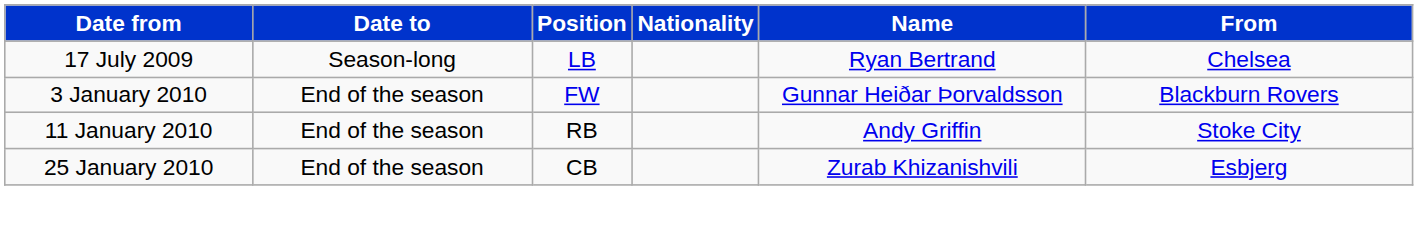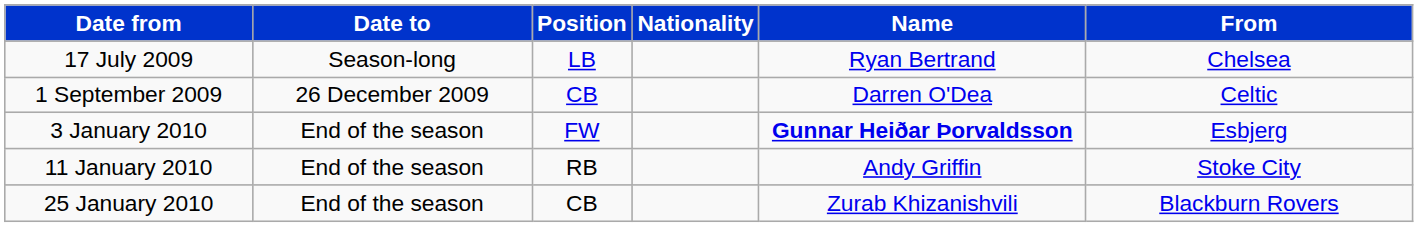 <table class="wikitable"  style="text-align:center; font-size:90%; ">
 <tr>
 <th style="background:#03c; color:white; width:150px;">Date from</th>
 <th style="background:#03c; color:white; width:170px;">Date to</th>
 <th style="background:#03c; color:white; width:55px;">Position</th>
 <th style="background:#03c; color:white; width:55px;">Nationality</th>
 <th style="background:#03c; color:white; width:200px;">Name</th>
 <th style="background:#03c; color:white; width:200px;">From</th>
 </tr>
 <tr>
 <td>17 July 2009</td>
 <td>Season-long</td>
 <td><a href='#'>LB</a></td>
 <td></td>
 <td><a href='#'>Ryan Bertrand</a></td>
 <td><a href='#'>Chelsea</a></td>
 </tr>
 <tr>
+<td>1 September 2009</td>
+<td>26 December 2009</td>
+<td><a href='#'>CB</a></td>
+<td></td>
+<td><a href='#'>Darren O'Dea</a></td>
+<td> <a href='#'>Celtic</a></td>
+</tr>
+<tr>
 <td>3 January 2010</td>
 <td>End of the season</td>
 <td><a href='#'>FW</a></td>
 <td></td>
-<td><a href='#'>Gunnar Heiðar Þorvaldsson</a></td>
-<td><a href='#'>Blackburn Rovers</a></td>
+<td><strong><a href='#'>Gunnar Heiðar Þorvaldsson</a></strong></td>
+<td> <a href='#'>Esbjerg</a></td>
 </tr>
 <tr>
 <td>11 January 2010</td>
 <td>End of the season</td>
 <td>RB</td>
 <td></td>
 <td><a href='#'>Andy Griffin</a></td>
 <td><a href='#'>Stoke City</a></td>
 </tr>
 <tr>
 <td>25 January 2010</td>
 <td>End of the season</td>
 <td>CB</td>
 <td></td>
 <td><a href='#'>Zurab Khizanishvili</a></td>
-<td> <a href='#'>Esbjerg</a></td>
+<td><a href='#'>Blackburn Rovers</a></td>
 </tr>
 </table>
